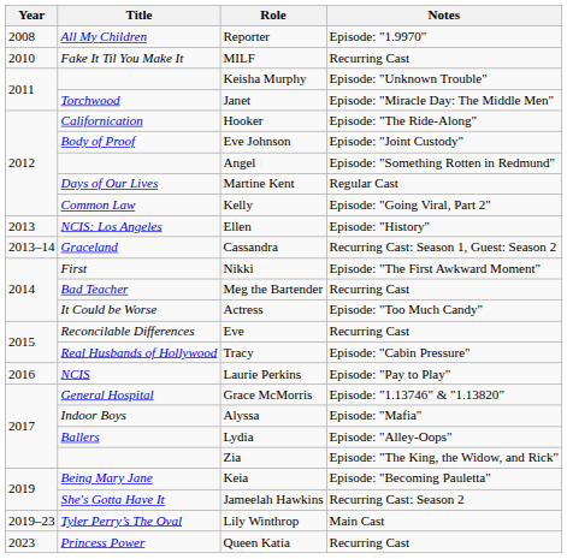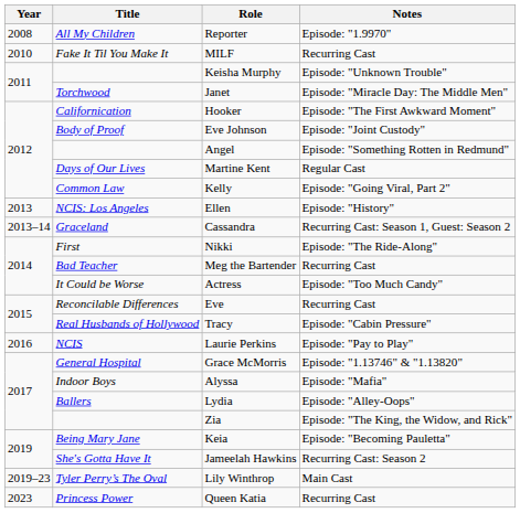 <table class="wikitable sortable">
 <tr>
 <th>Year</th>
 <th>Title</th>
 <th>Role</th>
 <th>Notes</th>
 </tr>
 <tr>
 <td>2008</td>
 <td><em><a href='#'>All My Children</a></em></td>
 <td>Reporter</td>
 <td>Episode: "1.9970"</td>
 </tr>
 <tr>
 <td>2010</td>
 <td><em>Fake It Til You Make It</em></td>
 <td>MILF</td>
 <td>Recurring Cast</td>
 </tr>
 <tr>
 <td rowspan=2>2011</td>
 <td><em></em></td>
 <td>Keisha Murphy</td>
 <td>Episode: "Unknown Trouble"</td>
 </tr>
 <tr>
 <td><em><a href='#'>Torchwood</a></em></td>
 <td>Janet</td>
 <td>Episode: "Miracle Day: The Middle Men"</td>
 </tr>
 <tr>
 <td rowspan=5>2012</td>
 <td><em><a href='#'>Californication</a></em></td>
 <td>Hooker</td>
-<td>Episode: "The Ride-Along"</td>
+<td>Episode: "The First Awkward Moment"</td>
 </tr>
 <tr>
 <td><em><a href='#'>Body of Proof</a></em></td>
 <td>Eve Johnson</td>
 <td>Episode: "Joint Custody"</td>
 </tr>
 <tr>
 <td><em></em></td>
 <td>Angel</td>
 <td>Episode: "Something Rotten in Redmund"</td>
 </tr>
 <tr>
 <td><em><a href='#'>Days of Our Lives</a></em></td>
 <td>Martine Kent</td>
 <td>Regular Cast</td>
 </tr>
 <tr>
 <td><em><a href='#'>Common Law</a></em></td>
 <td>Kelly</td>
 <td>Episode: "Going Viral, Part 2"</td>
 </tr>
 <tr>
 <td>2013</td>
 <td><em><a href='#'>NCIS: Los Angeles</a></em></td>
 <td>Ellen</td>
 <td>Episode: "History"</td>
 </tr>
 <tr>
 <td>2013–14</td>
 <td><em><a href='#'>Graceland</a></em></td>
 <td>Cassandra</td>
 <td>Recurring Cast: Season 1, Guest: Season 2</td>
 </tr>
 <tr>
 <td rowspan=3>2014</td>
 <td><em>First</em></td>
 <td>Nikki</td>
-<td>Episode: "The First Awkward Moment"</td>
+<td>Episode: "The Ride-Along"</td>
 </tr>
 <tr>
 <td><em><a href='#'>Bad Teacher</a></em></td>
 <td>Meg the Bartender</td>
 <td>Recurring Cast</td>
 </tr>
 <tr>
 <td><em>It Could be Worse</em></td>
 <td>Actress</td>
 <td>Episode: "Too Much Candy"</td>
 </tr>
 <tr>
 <td rowspan=2>2015</td>
 <td><em>Reconcilable Differences</em></td>
 <td>Eve</td>
 <td>Recurring Cast</td>
 </tr>
 <tr>
 <td><em><a href='#'>Real Husbands of Hollywood</a></em></td>
 <td>Tracy</td>
 <td>Episode: "Cabin Pressure"</td>
 </tr>
 <tr>
 <td>2016</td>
 <td><em><a href='#'>NCIS</a></em></td>
 <td>Laurie Perkins</td>
 <td>Episode: "Pay to Play"</td>
 </tr>
 <tr>
 <td rowspan=4>2017</td>
 <td><em><a href='#'>General Hospital</a></em></td>
 <td>Grace McMorris</td>
 <td>Episode: "1.13746" & "1.13820"</td>
 </tr>
 <tr>
 <td><em>Indoor Boys</em></td>
 <td>Alyssa</td>
 <td>Episode: "Mafia"</td>
 </tr>
 <tr>
 <td><em><a href='#'>Ballers</a></em></td>
 <td>Lydia</td>
 <td>Episode: "Alley-Oops"</td>
 </tr>
 <tr>
 <td><em></em></td>
 <td>Zia</td>
 <td>Episode: "The King, the Widow, and Rick"</td>
 </tr>
 <tr>
 <td rowspan=2>2019</td>
 <td><em><a href='#'>Being Mary Jane</a></em></td>
 <td>Keia</td>
 <td>Episode: "Becoming Pauletta"</td>
 </tr>
 <tr>
 <td><em><a href='#'>She's Gotta Have It</a></em></td>
 <td>Jameelah Hawkins</td>
 <td>Recurring Cast: Season 2</td>
 </tr>
 <tr>
 <td>2019–23</td>
 <td><em><a href='#'>Tyler Perry’s The Oval</a></em></td>
 <td>Lily Winthrop</td>
 <td>Main Cast</td>
 </tr>
 <tr>
 <td>2023</td>
 <td><em><a href='#'>Princess Power</a></em></td>
 <td>Queen Katia</td>
 <td>Recurring Cast</td>
 </tr>
 </table>
